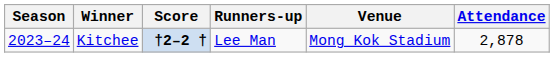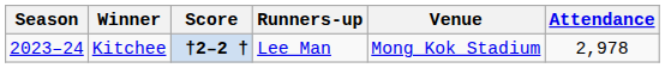 <table class="sortable wikitable">
 <tr>
 <th>Season</th>
 <th>Winner</th>
 <th>Score</th>
 <th>Runners-up</th>
 <th>Venue</th>
 <th><a href='#'>Attendance</a></th>
 </tr>
 <tr>
 <td align=center><a href='#'>2023–24</a></td>
 <td><a href='#'>Kitchee</a></td>
 <td bgcolor=#CEDFF2 align=center><strong><span> †</span>2–2 †</strong></td>
 <td><a href='#'>Lee Man</a></td>
 <td><a href='#'>Mong Kok Stadium</a></td>
-<td align=center>2,878</td>
+<td align=center>2,978</td>
 </tr>
 </table>
